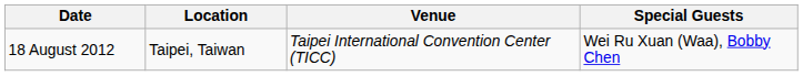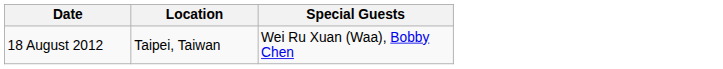 <table class="wikitable">
 <tr>
 <th width="140">Date</th>
 <th width="140">Location</th>
-<th width="300">Venue</th>
 <th width="220">Special Guests</th>
 </tr>
 <tr>
 <td>18 August 2012</td>
 <td>Taipei, Taiwan</td>
-<td><em>Taipei International Convention Center (TICC)</em></td>
 <td>Wei Ru Xuan (Waa), <a href='#'>Bobby Chen</a></td>
 </tr>
 </table>
